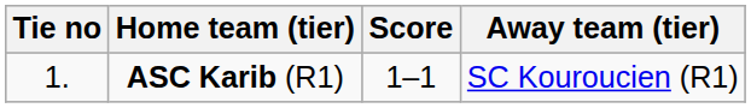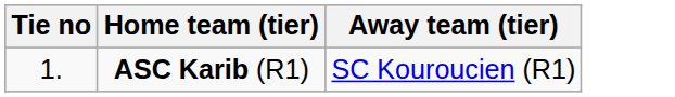 <table class="wikitable" style="text-align: center">
 <tr>
 <th>Tie no</th>
 <th>Home team (tier)</th>
-<th>Score</th>
 <th>Away team (tier)</th>
 </tr>
 <tr>
 <td>1.</td>
 <td> <strong>ASC Karib</strong> (R1)</td>
-<td>1–1 </td>
 <td><a href='#'>SC Kouroucien</a> (R1) </td>
 </tr>
 </table>
